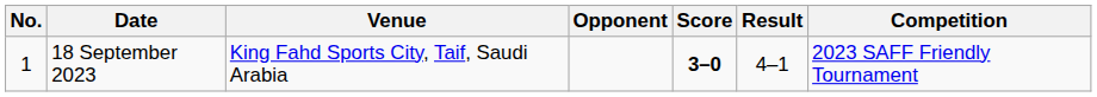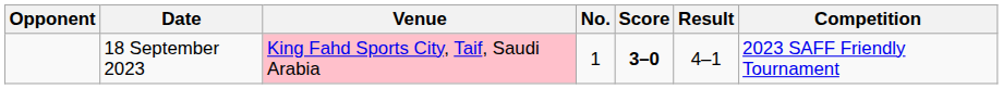 <table class="wikitable sortable">
 <tr>
-<th scope="col">No.</th>
+<th scope="col">Opponent</th>
 <th scope="col">Date</th>
 <th scope="col">Venue</th>
-<th scope="col">Opponent</th>
+<th scope="col">No.</th>
 <th scope="col">Score</th>
 <th scope="col">Result</th>
 <th scope="col">Competition</th>
 </tr>
 <tr>
+<td></td>
+<td>18 September 2023</td>
+<td style="background: pink;"><a href='#'>King Fahd Sports City</a>, <a href='#'>Taif</a>, Saudi Arabia</td>
 <td align="center">1</td>
-<td>18 September 2023</td>
-<td><a href='#'>King Fahd Sports City</a>, <a href='#'>Taif</a>, Saudi Arabia</td>
-<td></td>
 <td align="center"><strong>3–0</strong></td>
 <td align="center">4–1</td>
 <td><a href='#'>2023 SAFF Friendly Tournament</a></td>
 </tr>
 </table>
